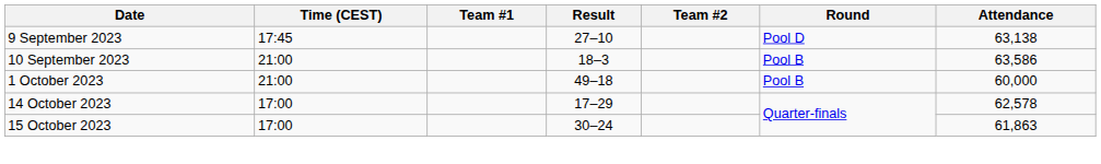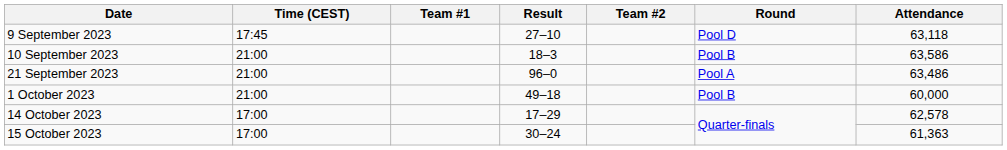 <table class="wikitable" style="text-align: left;" width="100%">
 <tr>
 <th>Date</th>
 <th>Time (CEST)</th>
 <th>Team #1</th>
 <th>Result</th>
 <th>Team #2</th>
 <th>Round</th>
 <th>Attendance</th>
 </tr>
 <tr>
 <td>9 September 2023</td>
 <td>17:45</td>
 <td></td>
 <td style="text-align:center;">27–10</td>
 <td></td>
 <td><a href='#'>Pool D</a></td>
-<td style="text-align:center;">63,138</td>
+<td style="text-align:center;">63,118</td>
 </tr>
 <tr>
 <td>10 September 2023</td>
 <td>21:00</td>
 <td></td>
 <td style="text-align:center;">18–3</td>
 <td></td>
 <td><a href='#'>Pool B</a></td>
 <td style="text-align:center;">63,586</td>
+</tr>
+<tr>
+<td>21 September 2023</td>
+<td>21:00</td>
+<td></td>
+<td style="text-align:center;">96–0</td>
+<td></td>
+<td><a href='#'>Pool A</a></td>
+<td style="text-align:center;">63,486</td>
 </tr>
 <tr>
 <td>1 October 2023</td>
 <td>21:00</td>
 <td></td>
 <td style="text-align:center;">49–18</td>
 <td></td>
 <td><a href='#'>Pool B</a></td>
 <td style="text-align:center;">60,000</td>
 </tr>
 <tr>
 <td>14 October 2023</td>
 <td>17:00</td>
 <td></td>
 <td style="text-align:center;">17–29</td>
 <td></td>
 <td rowspan="2"><a href='#'>Quarter-finals</a></td>
 <td style="text-align:center;">62,578</td>
 </tr>
 <tr>
 <td>15 October 2023</td>
 <td>17:00</td>
 <td></td>
 <td style="text-align:center;">30–24</td>
 <td></td>
-<td style="text-align:center;">61,863</td>
+<td style="text-align:center;">61,363</td>
 </tr>
 </table>
